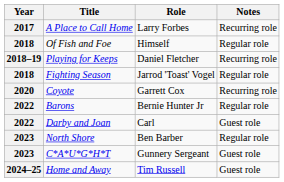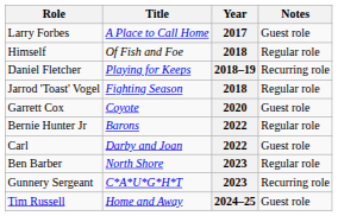 <table class="wikitable sortable plainrowheaders">
 <tr>
+<th scope="col">Role</th>
+<th scope="col">Title</th>
 <th scope="col">Year</th>
-<th scope="col">Title</th>
-<th scope="col">Role</th>
 <th scope="col" class="unsortable">Notes</th>
 </tr>
 <tr>
+<td>Larry Forbes</td>
+<td><em><a href='#'>A Place to Call Home</a></em></td>
 <th scope="row">2017</th>
-<td><em><a href='#'>A Place to Call Home</a></em></td>
-<td>Larry Forbes</td>
+<td>Guest role</td>
+</tr>
+<tr>
+<td>Himself</td>
+<td><em>Of Fish and Foe</em></td>
+<th scope="row">2018</th>
+<td>Regular role</td>
+</tr>
+<tr>
+<td>Daniel Fletcher</td>
+<td><em><a href='#'>Playing for Keeps</a></em></td>
+<th scope="row">2018–19</th>
 <td>Recurring role</td>
 </tr>
 <tr>
+<td>Jarrod 'Toast' Vogel</td>
+<td><em><a href='#'>Fighting Season</a></em></td>
 <th scope="row">2018</th>
-<td><em>Of Fish and Foe</em></td>
-<td>Himself</td>
 <td>Regular role</td>
 </tr>
 <tr>
-<th scope="row">2018–19</th>
-<td><em><a href='#'>Playing for Keeps</a></em></td>
-<td>Daniel Fletcher</td>
+<td>Garrett Cox</td>
+<td><em><a href='#'>Coyote</a></em></td>
+<th scope="row">2020</th>
+<td>Guest role</td>
+</tr>
+<tr>
+<td>Bernie Hunter Jr</td>
+<td><em><a href='#'>Barons</a></em></td>
+<th scope="row">2022</th>
+<td>Regular role</td>
+</tr>
+<tr>
+<td>Carl</td>
+<td><em><a href='#'>Darby and Joan</a></em></td>
+<th scope="row">2022</th>
+<td>Guest role</td>
+</tr>
+<tr>
+<td>Ben Barber</td>
+<td><em><a href='#'>North Shore</a></em></td>
+<th scope="row">2023</th>
+<td>Regular role</td>
+</tr>
+<tr>
+<td>Gunnery Sergeant</td>
+<td><em><a href='#'>C*A*U*G*H*T</a></em></td>
+<th scope="row">2023</th>
 <td>Recurring role</td>
 </tr>
 <tr>
-<th scope="row">2018</th>
-<td><em><a href='#'>Fighting Season</a></em></td>
-<td>Jarrod 'Toast' Vogel</td>
-<td>Regular role</td>
-</tr>
-<tr>
-<th scope="row">2020</th>
-<td><em><a href='#'>Coyote</a></em></td>
-<td>Garrett Cox</td>
-<td>Recurring role</td>
-</tr>
-<tr>
-<th scope="row">2022</th>
-<td><em><a href='#'>Barons</a></em></td>
-<td>Bernie Hunter Jr</td>
-<td>Regular role</td>
-</tr>
-<tr>
-<th scope="row">2022</th>
-<td><em><a href='#'>Darby and Joan</a></em></td>
-<td>Carl</td>
-<td>Guest role</td>
-</tr>
-<tr>
-<th scope="row">2023</th>
-<td><em><a href='#'>North Shore</a></em></td>
-<td>Ben Barber</td>
-<td>Regular role</td>
-</tr>
-<tr>
-<th scope="row">2023</th>
-<td><em><a href='#'>C*A*U*G*H*T</a></em></td>
-<td>Gunnery Sergeant</td>
-<td>Guest role</td>
-</tr>
-<tr>
+<td><a href='#'>Tim Russell</a></td>
+<td><em><a href='#'>Home and Away</a></em></td>
 <th scope="row">2024–25</th>
-<td><em><a href='#'>Home and Away</a></em></td>
-<td><a href='#'>Tim Russell</a></td>
 <td>Guest role</td>
 </tr>
 </table>
